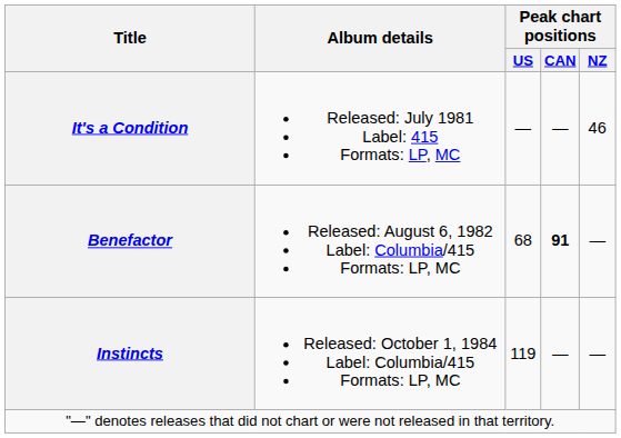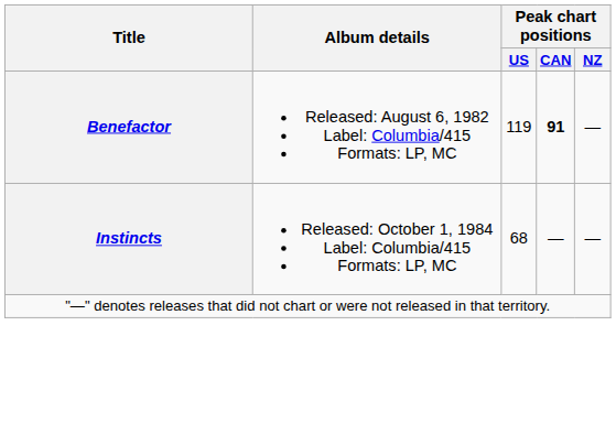 <table class="wikitable plainrowheaders" style="text-align:center;">
 <tr>
 <th rowspan="2" scope="col" style="width:15em;">Title</th>
 <th rowspan="2" scope="col" style="width:15em;">Album details</th>
 <th colspan="3">Peak chart positions</th>
 </tr>
 <tr>
 <th scope="col" style="width:2em;font-size:90%;"><a href='#'>US</a><br></th>
 <th scope="col" style="width:2em;font-size:90%;"><a href='#'>CAN</a><br></th>
 <th scope="col" style="width:2em;font-size:90%;"><a href='#'>NZ</a><br></th>
 </tr>
 <tr>
-<th scope="row"><em><a href='#'>It's a Condition</a></em></th>
-<td><br><ul><li>Released: July 1981</li><li>Label: <a href='#'>415</a></li><li>Formats: <a href='#'>LP</a>, <a href='#'>MC</a></li></ul></td>
-<td>—</td>
-<td>—</td>
-<td>46</td>
-</tr>
-<tr>
 <th scope="row"><em><a href='#'>Benefactor</a></em></th>
 <td><br><ul><li>Released: August 6, 1982</li><li>Label: <a href='#'>Columbia</a>/415</li><li>Formats: LP, MC</li></ul></td>
-<td>68</td>
+<td>119</td>
 <td><strong>91</strong></td>
 <td>—</td>
 </tr>
 <tr>
 <th scope="row"><em><a href='#'>Instincts</a></em></th>
 <td><br><ul><li>Released: October 1, 1984</li><li>Label: Columbia/415</li><li>Formats: LP, MC</li></ul></td>
-<td>119</td>
+<td>68</td>
 <td>—</td>
 <td>—</td>
 </tr>
 <tr>
 <td colspan="5" style="font-size:90%">"—" denotes releases that did not chart or were not released in that territory.</td>
 </tr>
 </table>
